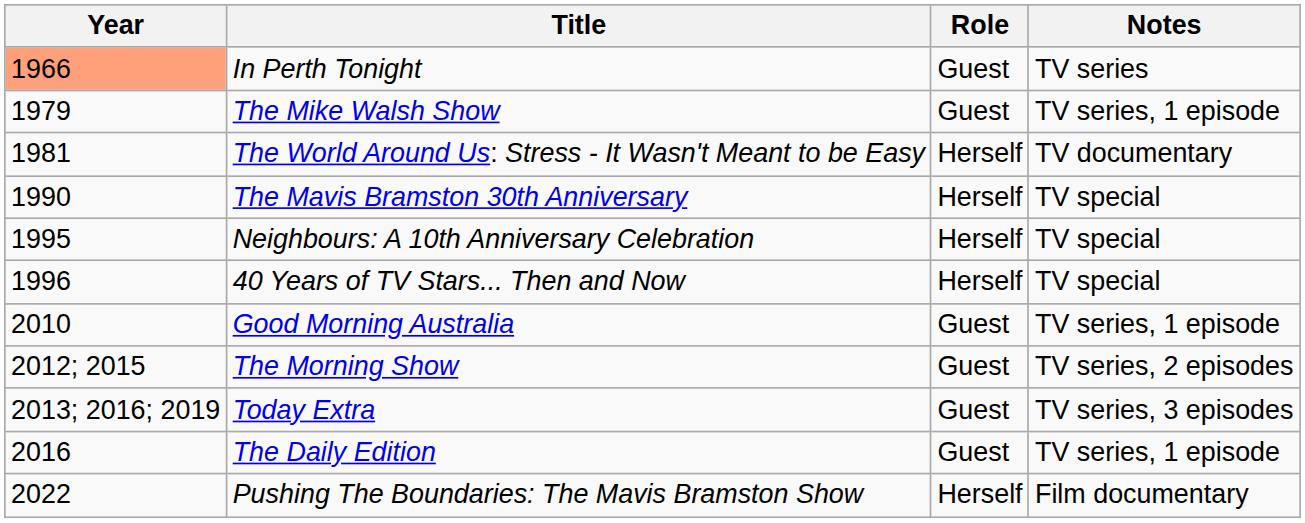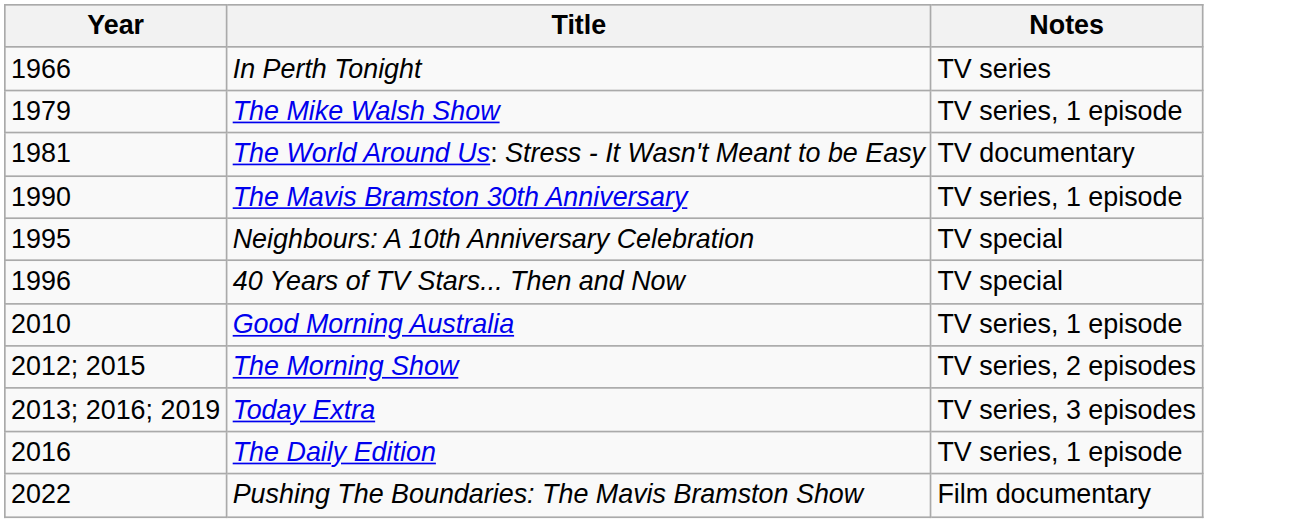 <table class="wikitable sortable">
 <tr>
 <th>Year</th>
 <th>Title</th>
-<th>Role</th>
 <th class="unsortable">Notes</th>
 </tr>
 <tr>
-<td style="background: lightsalmon;">1966</td>
+<td>1966</td>
 <td><em>In Perth Tonight</em></td>
-<td>Guest</td>
 <td>TV series</td>
 </tr>
 <tr>
 <td>1979</td>
 <td><em><a href='#'>The Mike Walsh Show</a></em></td>
-<td>Guest</td>
 <td>TV series, 1 episode</td>
 </tr>
 <tr>
 <td>1981</td>
 <td><em><a href='#'>The World Around Us</a></em>: <em>Stress - It Wasn't Meant to be Easy</em></td>
-<td>Herself</td>
 <td>TV documentary</td>
 </tr>
 <tr>
 <td>1990</td>
 <td><em><a href='#'>The Mavis Bramston 30th Anniversary</a></em></td>
-<td>Herself</td>
-<td>TV special</td>
+<td>TV series, 1 episode</td>
 </tr>
 <tr>
 <td>1995</td>
 <td><em>Neighbours: A 10th Anniversary Celebration</em></td>
-<td>Herself</td>
 <td>TV special</td>
 </tr>
 <tr>
 <td>1996</td>
 <td><em>40 Years of TV Stars... Then and Now</em></td>
-<td>Herself</td>
 <td>TV special</td>
 </tr>
 <tr>
 <td>2010</td>
 <td><em><a href='#'>Good Morning Australia</a></em></td>
-<td>Guest</td>
 <td>TV series, 1 episode</td>
 </tr>
 <tr>
 <td>2012; 2015</td>
 <td><em><a href='#'>The Morning Show</a></em></td>
-<td>Guest</td>
 <td>TV series, 2 episodes</td>
 </tr>
 <tr>
 <td>2013; 2016; 2019</td>
 <td><em><a href='#'>Today Extra</a></em></td>
-<td>Guest</td>
 <td>TV series, 3 episodes</td>
 </tr>
 <tr>
 <td>2016</td>
 <td><em><a href='#'>The Daily Edition</a></em></td>
-<td>Guest</td>
 <td>TV series, 1 episode</td>
 </tr>
 <tr>
 <td>2022</td>
 <td><em>Pushing The Boundaries: The Mavis Bramston Show</em></td>
-<td>Herself</td>
 <td>Film documentary</td>
 </tr>
 </table>
